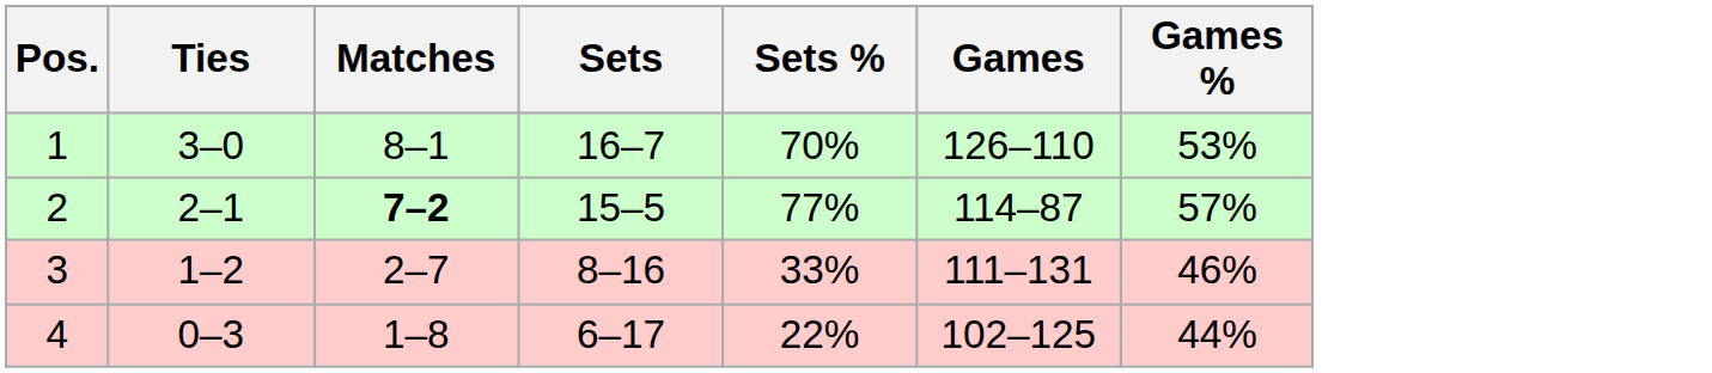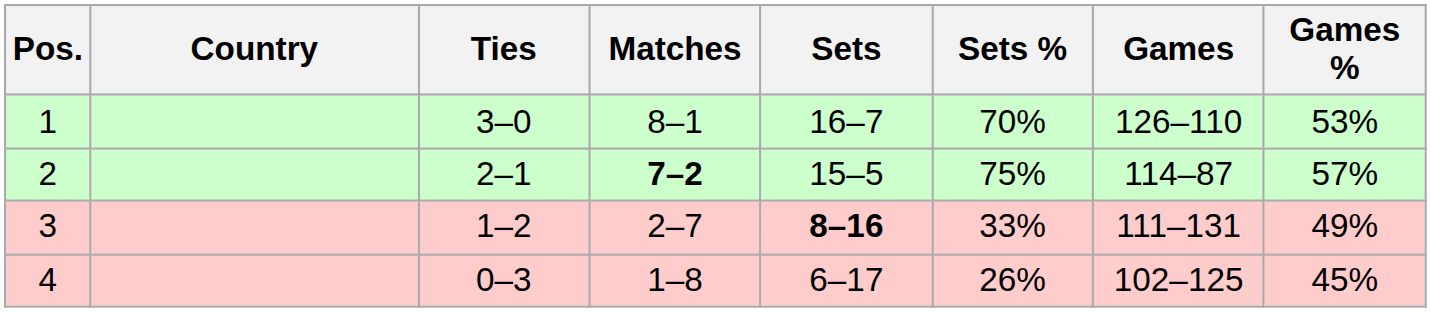 <table class="wikitable nowrap" style=text-align:center>
 <tr>
 <th>Pos.</th>
+<th width=150>Country</th>
 <th width=75>Ties</th>
 <th width=75>Matches</th>
 <th width=75>Sets</th>
 <th width=70>Sets %</th>
 <th width=75>Games</th>
 <th width=70>Games %</th>
 </tr>
 <tr bgcolor=ccffcc>
 <td>1</td>
+<td align=left></td>
 <td>3–0</td>
 <td>8–1</td>
 <td>16–7</td>
 <td>70%</td>
 <td>126–110</td>
 <td>53%</td>
 </tr>
 <tr bgcolor=ccffcc>
 <td>2</td>
+<td align=left></td>
 <td>2–1</td>
 <td><strong>7–2</strong></td>
 <td>15–5</td>
-<td>77%</td>
+<td>75%</td>
 <td>114–87</td>
 <td>57%</td>
 </tr>
 <tr bgcolor=ffcccc>
 <td>3</td>
+<td align=left></td>
 <td>1–2</td>
 <td>2–7</td>
-<td>8–16</td>
+<td><strong>8–16</strong></td>
 <td>33%</td>
 <td>111–131</td>
-<td>46%</td>
+<td>49%</td>
 </tr>
 <tr bgcolor=ffcccc>
 <td>4</td>
+<td align=left></td>
 <td>0–3</td>
 <td>1–8</td>
 <td>6–17</td>
-<td>22%</td>
+<td>26%</td>
 <td>102–125</td>
-<td>44%</td>
+<td>45%</td>
 </tr>
 </table>
